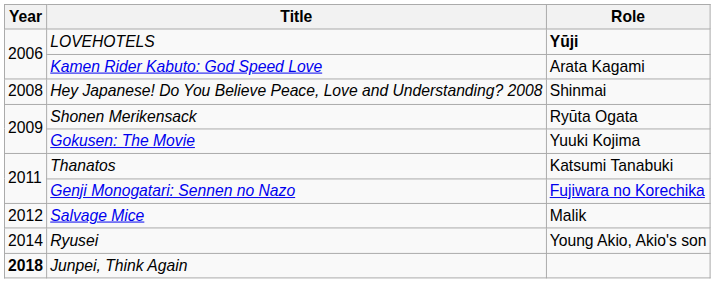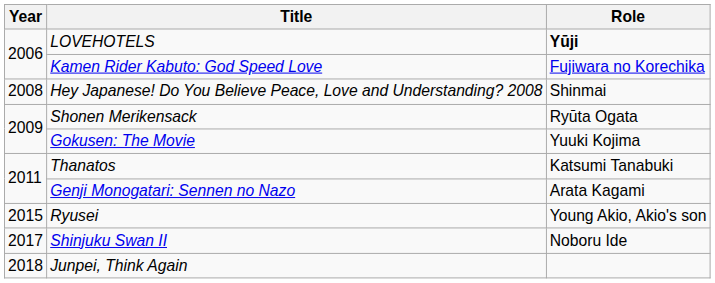 <table class="wikitable">
 <tr>
 <th>Year</th>
 <th>Title</th>
 <th>Role</th>
 </tr>
 <tr>
 <td rowspan=2>2006</td>
 <td><em>LOVEHOTELS</em></td>
 <td><strong>Yūji</strong></td>
 </tr>
 <tr>
 <td><em><a href='#'>Kamen Rider Kabuto: God Speed Love</a></em></td>
-<td>Arata Kagami</td>
+<td><a href='#'>Fujiwara no Korechika</a></td>
 </tr>
 <tr>
 <td>2008</td>
 <td><em>Hey Japanese! Do You Believe Peace, Love and Understanding? 2008</em></td>
 <td>Shinmai</td>
 </tr>
 <tr>
 <td rowspan=2>2009</td>
 <td><em>Shonen Merikensack</em></td>
 <td>Ryūta Ogata</td>
 </tr>
 <tr>
 <td><em><a href='#'>Gokusen: The Movie</a></em></td>
 <td>Yuuki Kojima</td>
 </tr>
 <tr>
 <td rowspan=2>2011</td>
 <td><em>Thanatos</em></td>
 <td>Katsumi Tanabuki</td>
 </tr>
 <tr>
 <td><em><a href='#'>Genji Monogatari: Sennen no Nazo</a></em></td>
-<td><a href='#'>Fujiwara no Korechika</a></td>
+<td>Arata Kagami</td>
 </tr>
 <tr>
-<td>2012</td>
-<td><em><a href='#'>Salvage Mice</a></em></td>
-<td>Malik</td>
-</tr>
-<tr>
-<td>2014</td>
+<td>2015</td>
 <td><em>Ryusei</em></td>
 <td>Young Akio, Akio's son</td>
 </tr>
 <tr>
-<td><strong>2018</strong></td>
+<td>2017</td>
+<td><em><a href='#'>Shinjuku Swan II</a></em></td>
+<td>Noboru Ide</td>
+</tr>
+<tr>
+<td>2018</td>
 <td><em>Junpei, Think Again</em></td>
 <td></td>
 </tr>
 </table>
